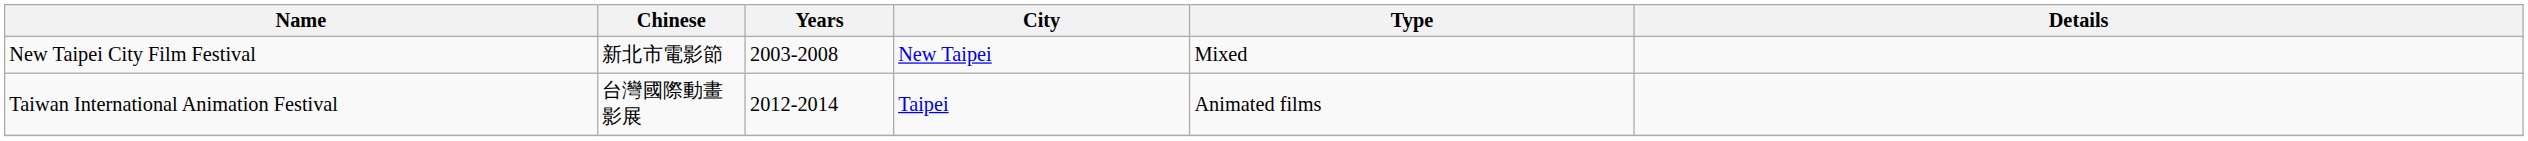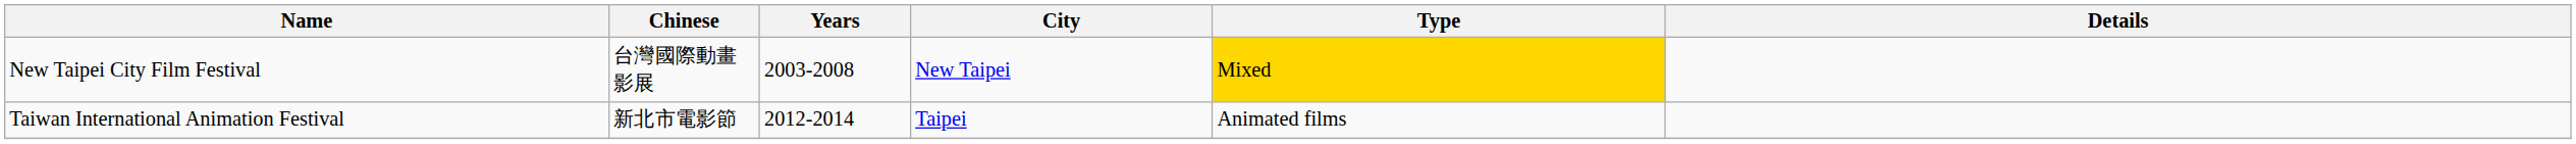 <table class="wikitable" width=100%>
 <tr>
 <th width="20%">Name</th>
 <th width="5%">Chinese</th>
 <th width="5%">Years</th>
 <th width="10%">City</th>
 <th width="15%">Type</th>
 <th width="30%">Details</th>
 </tr>
 <tr>
 <td>New Taipei City Film Festival</td>
-<td>新北市電影節</td>
+<td>台灣國際動畫影展</td>
 <td>2003-2008</td>
 <td><a href='#'>New Taipei</a></td>
-<td>Mixed</td>
+<td style="background: gold;">Mixed</td>
 <td></td>
 </tr>
 <tr>
 <td>Taiwan International Animation Festival</td>
-<td>台灣國際動畫影展</td>
+<td>新北市電影節</td>
 <td>2012-2014</td>
 <td><a href='#'>Taipei</a></td>
 <td>Animated films</td>
 <td></td>
 </tr>
 <tr>
 </tr>
 </table>
